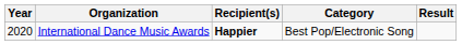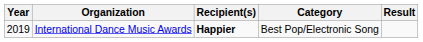 <table class="wikitable">
 <tr>
 <th>Year</th>
 <th>Organization</th>
 <th>Recipient(s)</th>
 <th>Category</th>
 <th>Result</th>
 </tr>
 <tr>
-<td>2020</td>
+<td>2019</td>
 <td><a href='#'>International Dance Music Awards</a></td>
 <td><strong>Happier</strong></td>
 <td>Best Pop/Electronic Song</td>
 <td></td>
 </tr>
 </table>
